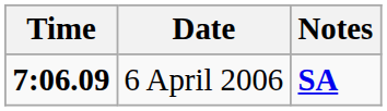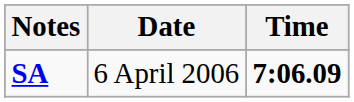 <table class="wikitable">
 <tr>
+<th>Notes</th>
+<th>Date</th>
 <th>Time</th>
-<th>Date</th>
-<th>Notes</th>
 </tr>
 <tr>
+<td><strong><a href='#'>SA</a></strong></td>
+<td>6 April 2006</td>
 <td><strong>7:06.09</strong></td>
-<td>6 April 2006</td>
-<td><strong><a href='#'>SA</a></strong></td>
 </tr>
 </table>
